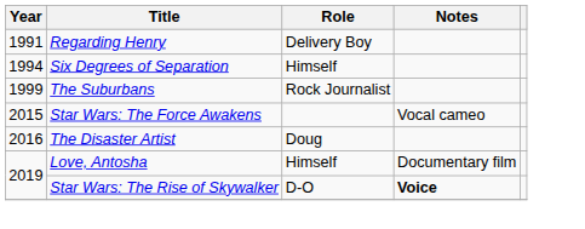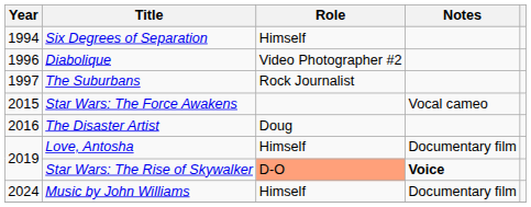 <table class="wikitable">
 <tr style="background:#ccc; text-align:center;">
 <th style="width:33px;">Year</th>
 <th>Title</th>
 <th>Role</th>
 <th>Notes</th>
 <th></th>
 </tr>
 <tr>
-<td>1991</td>
-<td><em><a href='#'>Regarding Henry</a></em></td>
-<td>Delivery Boy</td>
-<td></td>
-<td></td>
-</tr>
-<tr>
 <td>1994</td>
 <td><em><a href='#'>Six Degrees of Separation</a></em></td>
 <td>Himself</td>
 <td></td>
 <td></td>
 </tr>
 <tr>
-<td>1999</td>
+<td>1996</td>
+<td><em><a href='#'>Diabolique</a></em></td>
+<td>Video Photographer #2</td>
+<td></td>
+<td></td>
+</tr>
+<tr>
+<td>1997</td>
 <td><em><a href='#'>The Suburbans</a></em></td>
 <td>Rock Journalist</td>
 <td></td>
 <td></td>
 </tr>
 <tr>
 <td>2015</td>
 <td><em><a href='#'>Star Wars: The Force Awakens</a></em></td>
 <td></td>
 <td>Vocal cameo</td>
 <td></td>
 </tr>
 <tr>
 <td>2016</td>
 <td><em><a href='#'>The Disaster Artist</a></em></td>
 <td>Doug</td>
 <td></td>
 <td></td>
 </tr>
 <tr>
 <td rowspan="2">2019</td>
 <td><em><a href='#'>Love, Antosha</a></em></td>
 <td>Himself</td>
 <td>Documentary film</td>
 <td></td>
 </tr>
 <tr>
 <td><em><a href='#'>Star Wars: The Rise of Skywalker</a></em></td>
-<td>D-O</td>
+<td style="background: lightsalmon;">D-O</td>
 <td><strong>Voice</strong></td>
+<td></td>
+</tr>
+<tr>
+<td>2024</td>
+<td><em><a href='#'>Music by John Williams</a></em></td>
+<td>Himself</td>
+<td>Documentary film</td>
 <td></td>
 </tr>
 <tr>
 </tr>
 </table>
